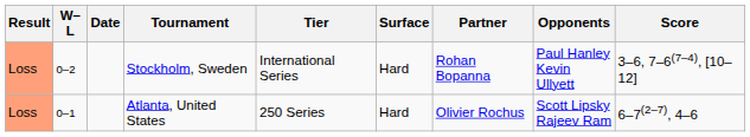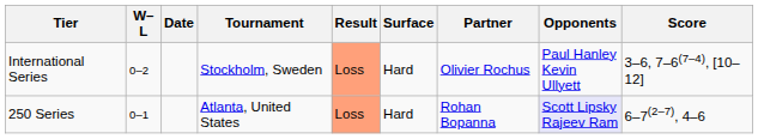 <table class="sortable wikitable">
 <tr>
-<th>Result</th>
+<th>Tier</th>
 <th class="unsortable">W–L</th>
 <th>Date</th>
 <th>Tournament</th>
-<th>Tier</th>
+<th>Result</th>
 <th>Surface</th>
 <th>Partner</th>
 <th>Opponents</th>
 <th class="unsortable">Score</th>
 </tr>
 <tr>
-<td bgcolor=FFA07A>Loss</td>
+<td>International Series</td>
 <td><small>0–2</small></td>
 <td><a href='#'></a></td>
 <td><a href='#'>Stockholm</a>, Sweden</td>
-<td>International Series</td>
+<td bgcolor=FFA07A>Loss</td>
 <td>Hard</td>
-<td> <a href='#'>Rohan Bopanna</a></td>
+<td> <a href='#'>Olivier Rochus</a></td>
 <td> <a href='#'>Paul Hanley</a> <br>  <a href='#'>Kevin Ullyett</a></td>
 <td>3–6, 7–6<sup>(7–4)</sup>, [10–12]</td>
 </tr>
 <tr>
-<td bgcolor=FFA07A>Loss</td>
+<td>250  Series</td>
 <td><small>0–1</small></td>
 <td><a href='#'></a></td>
 <td><a href='#'>Atlanta</a>, United States</td>
-<td>250  Series</td>
+<td bgcolor=FFA07A>Loss</td>
 <td>Hard</td>
-<td> <a href='#'>Olivier Rochus</a></td>
-<td> <a href='#'>Scott Lipsky</a> <br>  <a href='#'>Rajeev Ram</a></td>
+<td> <a href='#'>Rohan Bopanna</a></td>
+<td style="background: lavender;"> <a href='#'>Scott Lipsky</a> <br>  <a href='#'>Rajeev Ram</a></td>
 <td>6–7<sup>(2–7)</sup>, 4–6</td>
 </tr>
 </table>
